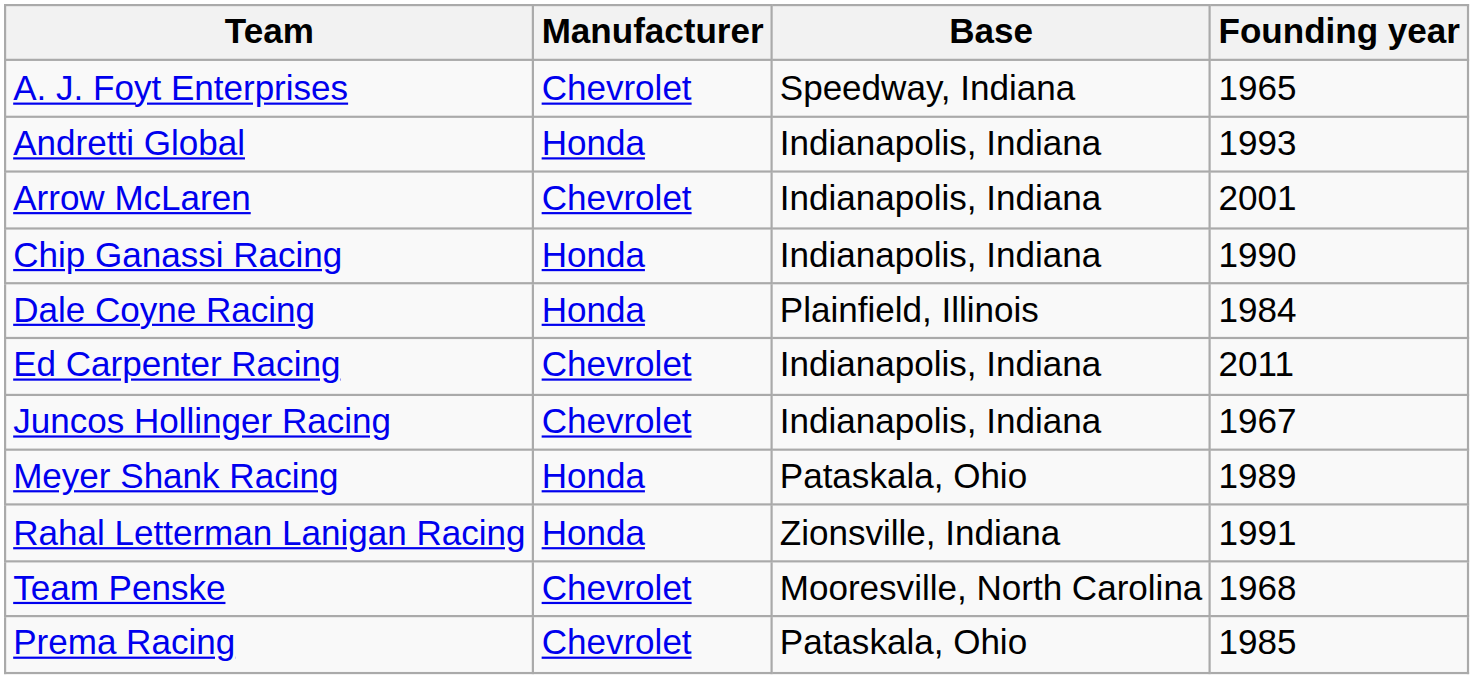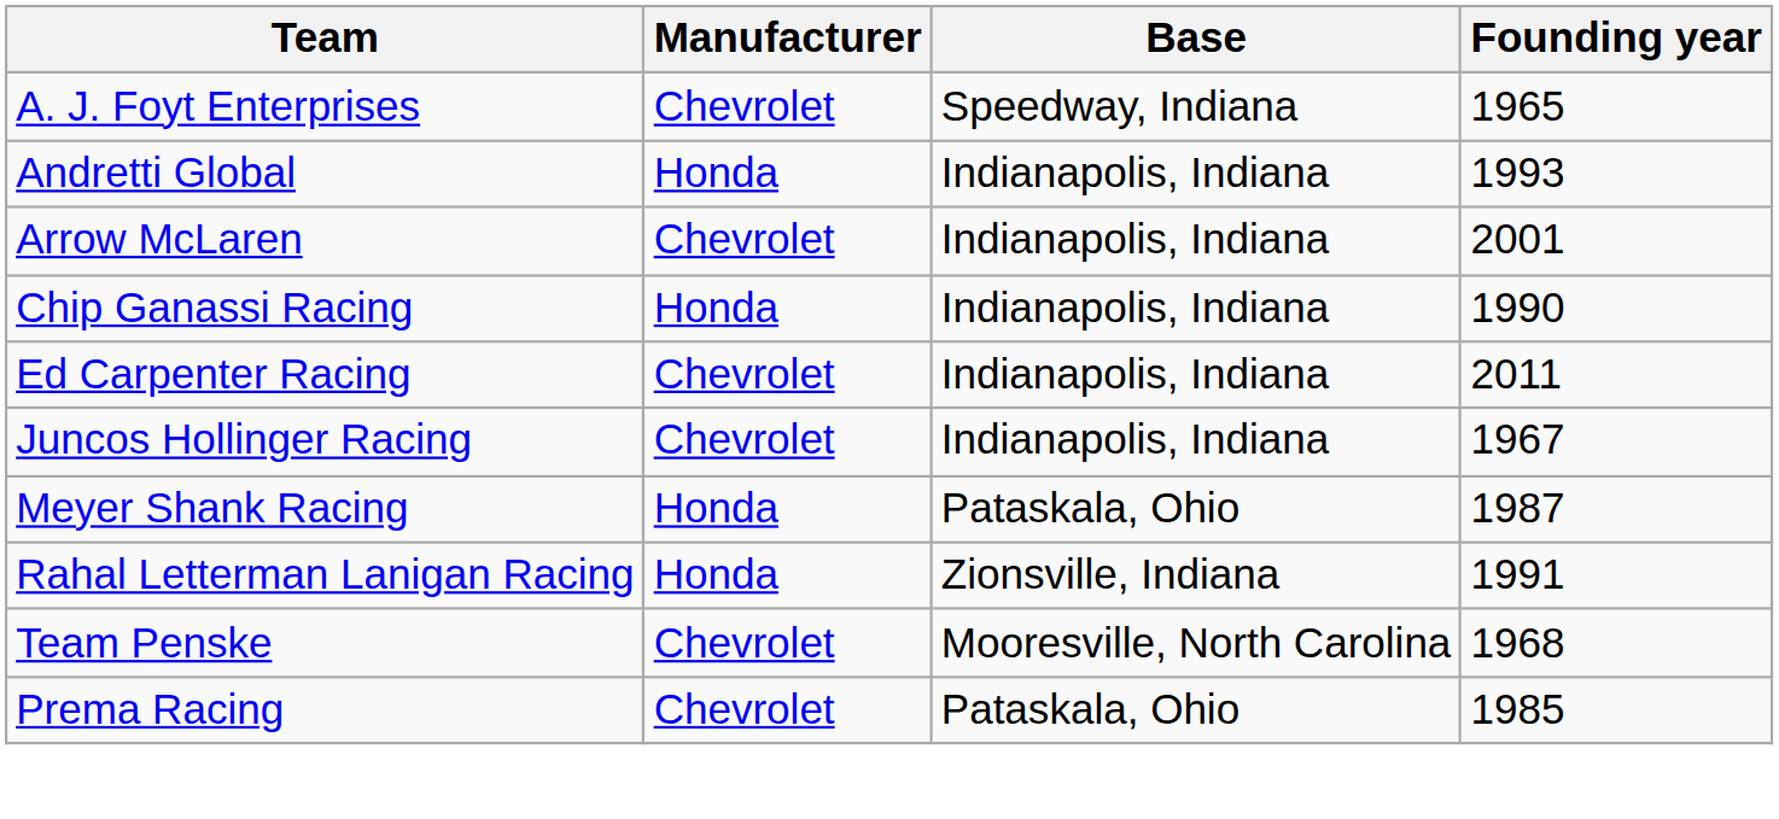 <table class="wikitable">
 <tr>
 <th>Team</th>
 <th>Manufacturer</th>
 <th>Base</th>
 <th>Founding year</th>
 </tr>
 <tr>
 <td><a href='#'>A. J. Foyt Enterprises</a></td>
 <td><a href='#'>Chevrolet</a></td>
 <td>Speedway, Indiana</td>
 <td>1965</td>
 </tr>
 <tr>
 <td><a href='#'>Andretti Global</a></td>
 <td><a href='#'>Honda</a></td>
 <td>Indianapolis, Indiana</td>
 <td>1993</td>
 </tr>
 <tr>
 <td><a href='#'>Arrow McLaren</a></td>
 <td><a href='#'>Chevrolet</a></td>
 <td>Indianapolis, Indiana</td>
 <td>2001</td>
 </tr>
 <tr>
 <td><a href='#'>Chip Ganassi Racing</a></td>
 <td><a href='#'>Honda</a></td>
 <td>Indianapolis, Indiana</td>
 <td>1990</td>
 </tr>
 <tr>
-<td><a href='#'>Dale Coyne Racing</a></td>
-<td><a href='#'>Honda</a></td>
-<td>Plainfield, Illinois</td>
-<td>1984</td>
-</tr>
-<tr>
 <td><a href='#'>Ed Carpenter Racing</a></td>
 <td><a href='#'>Chevrolet</a></td>
 <td>Indianapolis, Indiana</td>
 <td>2011</td>
 </tr>
 <tr>
 <td><a href='#'>Juncos Hollinger Racing</a></td>
 <td><a href='#'>Chevrolet</a></td>
 <td>Indianapolis, Indiana</td>
 <td>1967</td>
 </tr>
 <tr>
 <td><a href='#'>Meyer Shank Racing</a></td>
 <td><a href='#'>Honda</a></td>
 <td>Pataskala, Ohio</td>
-<td>1989</td>
+<td>1987</td>
 </tr>
 <tr>
 <td><a href='#'>Rahal Letterman Lanigan Racing</a></td>
 <td><a href='#'>Honda</a></td>
 <td>Zionsville, Indiana</td>
 <td>1991</td>
 </tr>
 <tr>
 <td><a href='#'>Team Penske</a></td>
 <td><a href='#'>Chevrolet</a></td>
 <td>Mooresville, North Carolina</td>
 <td>1968</td>
 </tr>
 <tr>
 <td><a href='#'>Prema Racing</a></td>
 <td><a href='#'>Chevrolet</a></td>
 <td>Pataskala, Ohio</td>
 <td>1985</td>
 </tr>
 </table>
